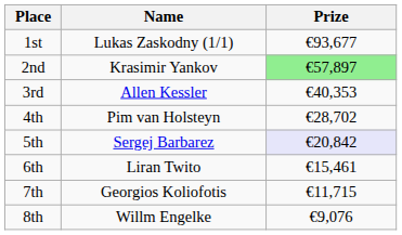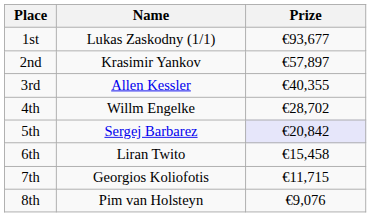 <table class="wikitable">
 <tr>
 <th width="50">Place</th>
 <th width="200">Name</th>
 <th width="125">Prize</th>
 </tr>
 <tr>
 <td align="center">1st</td>
 <td align="center">Lukas Zaskodny (1/1)</td>
 <td align="center">€93,677</td>
 </tr>
 <tr>
 <td align="center">2nd</td>
 <td align="center">Krasimir Yankov</td>
-<td align="center" style="background: lightgreen;">€57,897</td>
+<td align="center">€57,897</td>
 </tr>
 <tr>
 <td align="center">3rd</td>
 <td align="center"><a href='#'>Allen Kessler</a></td>
-<td align="center">€40,353</td>
+<td align="center">€40,355</td>
 </tr>
 <tr>
 <td align="center">4th</td>
-<td align="center">Pim van Holsteyn</td>
+<td align="center">Willm Engelke</td>
 <td align="center">€28,702</td>
 </tr>
 <tr>
 <td align="center">5th</td>
 <td align="center"><a href='#'>Sergej Barbarez</a></td>
 <td align="center" style="background: lavender;">€20,842</td>
 </tr>
 <tr>
 <td align="center">6th</td>
 <td align="center">Liran Twito</td>
-<td align="center">€15,461</td>
+<td align="center">€15,458</td>
 </tr>
 <tr>
 <td align="center">7th</td>
 <td align="center">Georgios Koliofotis</td>
 <td align="center">€11,715</td>
 </tr>
 <tr>
 <td align="center">8th</td>
-<td align="center">Willm Engelke</td>
+<td align="center">Pim van Holsteyn</td>
 <td align="center">€9,076</td>
 </tr>
 </table>
